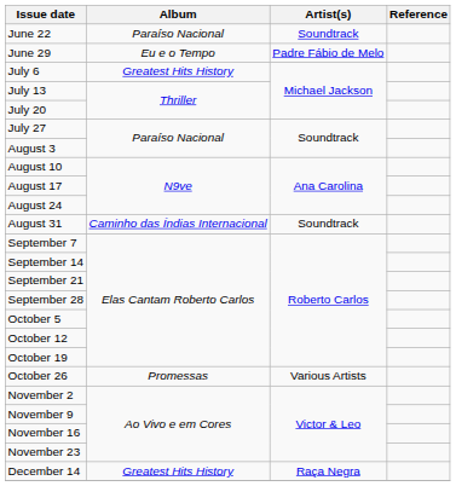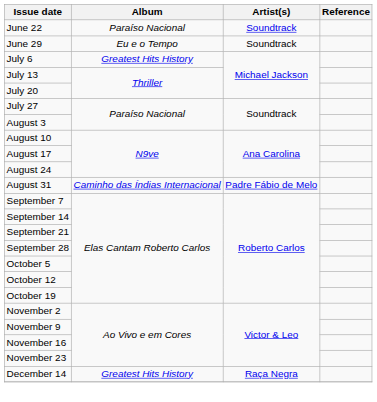 <table class="wikitable">
 <tr>
 <th style="text-align: center;">Issue date</th>
 <th style="text-align: center;">Album</th>
 <th style="text-align: center;">Artist(s)</th>
 <th style="text-align: center;">Reference</th>
 </tr>
 <tr>
 <td>June 22</td>
 <td style="text-align: center;"><em>Paraíso Nacional</em></td>
 <td style="text-align: center;"><a href='#'>Soundtrack</a></td>
 <td style="text-align: center;"></td>
 </tr>
 <tr>
 <td>June 29</td>
 <td style="text-align: center;"><em>Eu e o Tempo</em></td>
-<td style="text-align: center;"><a href='#'>Padre Fábio de Melo</a></td>
+<td style="text-align: center;">Soundtrack</td>
 <td style="text-align: center;"></td>
 </tr>
 <tr>
 <td>July 6</td>
 <td style="text-align: center;"><em><a href='#'>Greatest Hits History</a></em></td>
 <td style="text-align: center;" rowspan="3"><a href='#'>Michael Jackson</a></td>
 <td style="text-align: center;"></td>
 </tr>
 <tr>
 <td>July 13</td>
 <td style="text-align: center;" rowspan="2"><em><a href='#'>Thriller</a></em></td>
 <td style="text-align: center;"></td>
 </tr>
 <tr>
 <td>July 20</td>
 <td style="text-align: center;"></td>
 </tr>
 <tr>
 <td>July 27</td>
 <td style="text-align: center;" rowspan="2"><em>Paraíso Nacional</em></td>
 <td style="text-align: center;" rowspan="2">Soundtrack</td>
 <td style="text-align: center;"></td>
 </tr>
 <tr>
 <td>August 3</td>
 <td style="text-align: center;"></td>
 </tr>
 <tr>
 <td>August 10</td>
 <td style="text-align: center;" rowspan="3"><em><a href='#'>N9ve</a></em></td>
 <td style="text-align: center;" rowspan="3"><a href='#'>Ana Carolina</a></td>
 <td style="text-align: center;"></td>
 </tr>
 <tr>
 <td>August 17</td>
 <td style="text-align: center;"></td>
 </tr>
 <tr>
 <td>August 24</td>
 <td style="text-align: center;"></td>
 </tr>
 <tr>
 <td>August 31</td>
 <td style="text-align: center;"><em><a href='#'>Caminho das Índias Internacional</a></em></td>
-<td style="text-align: center;">Soundtrack</td>
+<td style="text-align: center;"><a href='#'>Padre Fábio de Melo</a></td>
 <td style="text-align: center;"></td>
 </tr>
 <tr>
 <td>September 7</td>
 <td style="text-align: center;" rowspan="7"><em>Elas Cantam Roberto Carlos</em></td>
 <td style="text-align: center;" rowspan="7"><a href='#'>Roberto Carlos</a></td>
 <td style="text-align: center;"></td>
 </tr>
 <tr>
 <td>September 14</td>
 <td style="text-align: center;"></td>
 </tr>
 <tr>
 <td>September 21</td>
 <td style="text-align: center;"></td>
 </tr>
 <tr>
 <td>September 28</td>
 <td style="text-align: center;"></td>
 </tr>
 <tr>
 <td>October 5</td>
 <td style="text-align: center;"></td>
 </tr>
 <tr>
 <td>October 12</td>
 <td style="text-align: center;"></td>
 </tr>
 <tr>
 <td>October 19</td>
 <td style="text-align: center;"></td>
 </tr>
 <tr>
-<td>October 26</td>
-<td style="text-align: center;"><em>Promessas</em></td>
-<td style="text-align: center;">Various Artists</td>
-<td style="text-align: center;"></td>
-</tr>
-<tr>
 <td>November 2</td>
 <td style="text-align: center;" rowspan="4"><em>Ao Vivo e em Cores</em></td>
 <td style="text-align: center;" rowspan="4"><a href='#'>Victor & Leo</a></td>
 <td style="text-align: center;"></td>
 </tr>
 <tr>
 <td>November 9</td>
 <td style="text-align: center;"></td>
 </tr>
 <tr>
 <td>November 16</td>
 <td style="text-align: center;"></td>
 </tr>
 <tr>
 <td>November 23</td>
 <td style="text-align: center;"></td>
 </tr>
 <tr>
 <td>December 14</td>
 <td style="text-align: center;"><em><a href='#'>Greatest Hits History</a></em></td>
 <td style="text-align: center;"><a href='#'>Raça Negra</a></td>
 <td style="text-align: center;"></td>
 </tr>
 <tr>
 </tr>
 </table>
